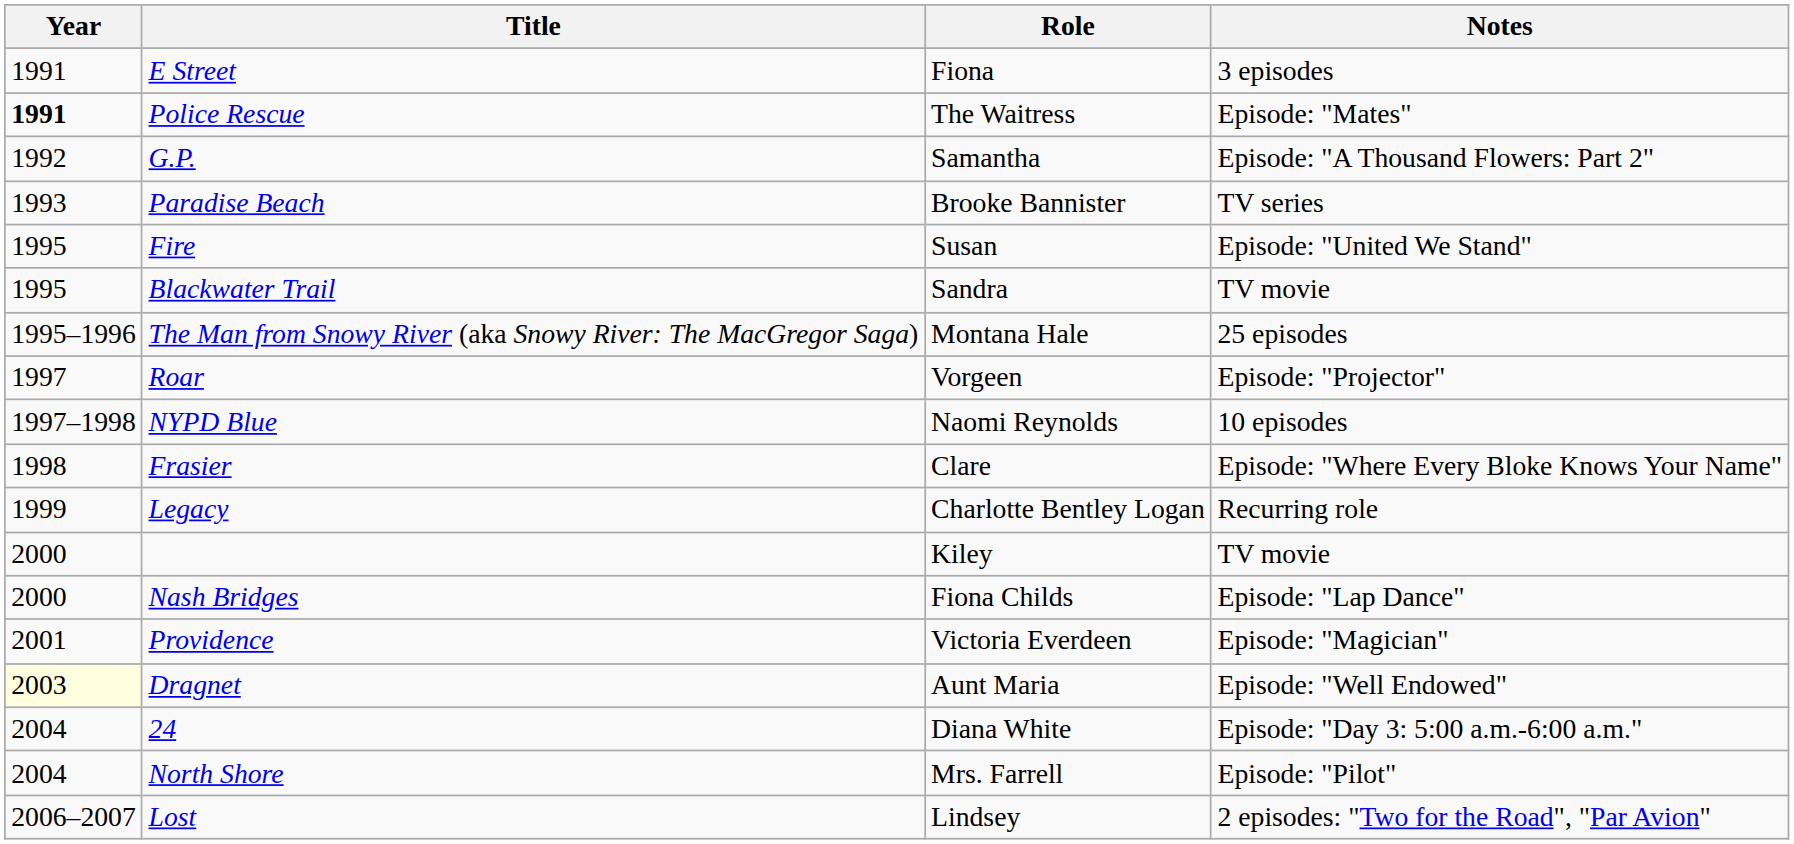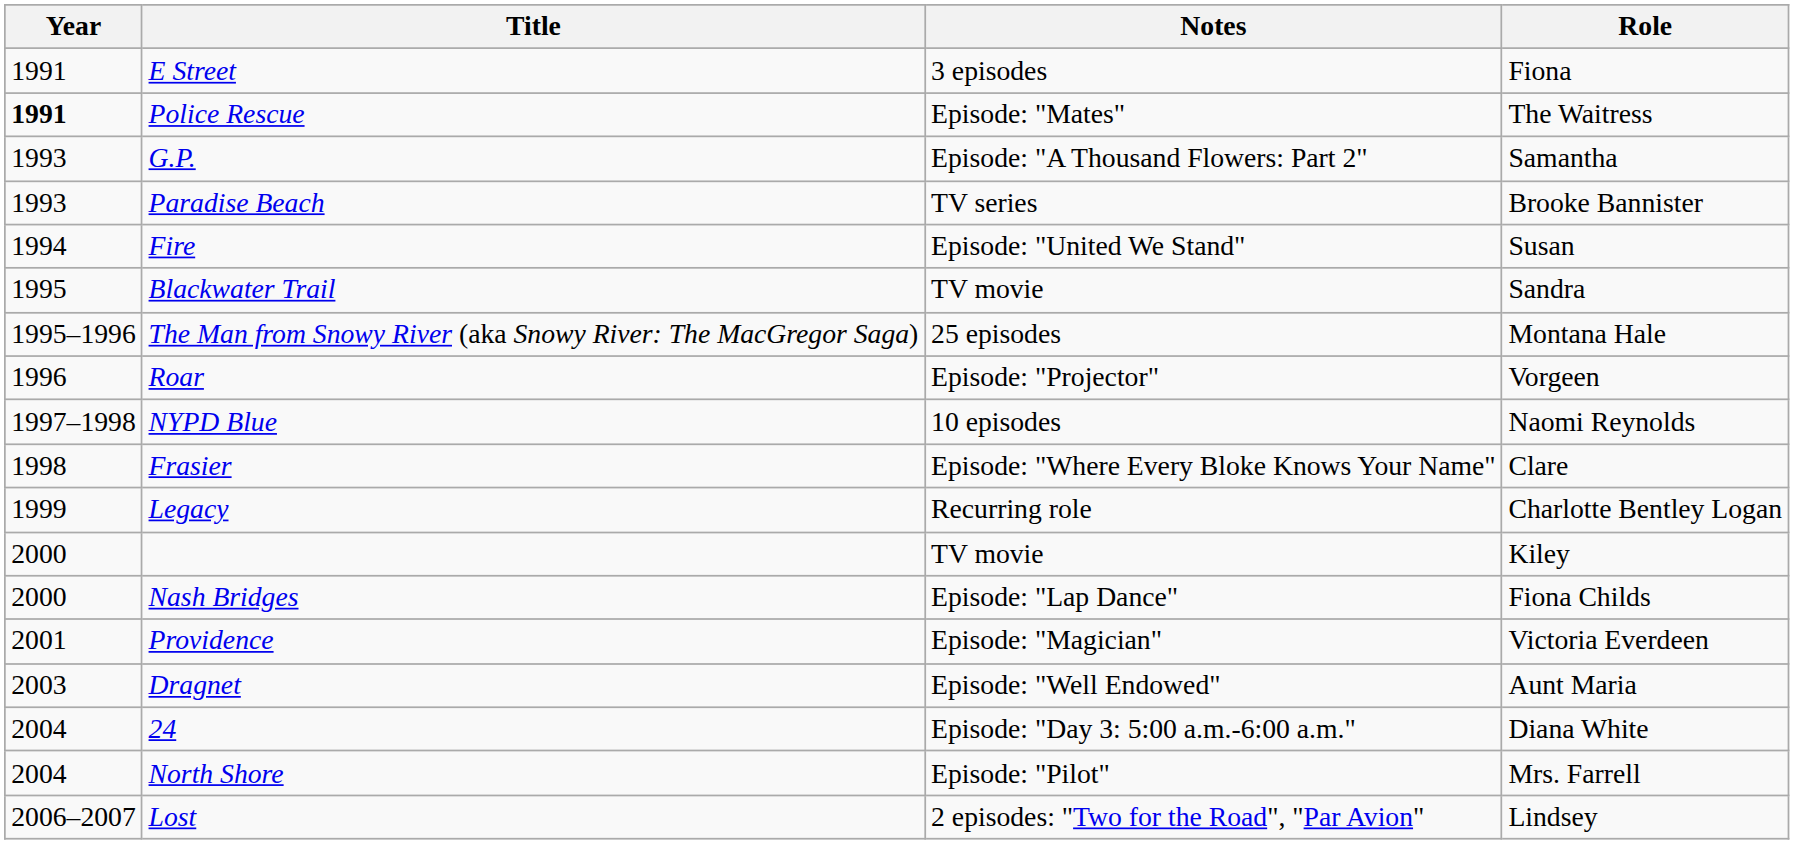 <table class="wikitable sortable">
 <tr>
 <th>Year</th>
 <th>Title</th>
+<th class="unsortable">Notes</th>
 <th>Role</th>
-<th class="unsortable">Notes</th>
 </tr>
 <tr>
 <td>1991</td>
 <td><em><a href='#'>E Street</a></em></td>
+<td>3 episodes</td>
 <td>Fiona</td>
-<td>3 episodes</td>
 </tr>
 <tr>
 <td><strong>1991</strong></td>
 <td><em><a href='#'>Police Rescue</a></em></td>
+<td>Episode: "Mates"</td>
 <td>The Waitress</td>
-<td>Episode: "Mates"</td>
 </tr>
 <tr>
-<td>1992</td>
+<td>1993</td>
 <td><em><a href='#'>G.P.</a></em></td>
+<td>Episode: "A Thousand Flowers: Part 2"</td>
 <td>Samantha</td>
-<td>Episode: "A Thousand Flowers: Part 2"</td>
 </tr>
 <tr>
 <td>1993</td>
 <td><em><a href='#'>Paradise Beach</a></em></td>
+<td>TV series</td>
 <td>Brooke Bannister</td>
-<td>TV series</td>
 </tr>
 <tr>
-<td>1995</td>
+<td>1994</td>
 <td><em><a href='#'>Fire</a></em></td>
+<td>Episode: "United We Stand"</td>
 <td>Susan</td>
-<td>Episode: "United We Stand"</td>
 </tr>
 <tr>
 <td>1995</td>
 <td><em><a href='#'>Blackwater Trail</a></em></td>
+<td>TV movie</td>
 <td>Sandra</td>
-<td>TV movie</td>
 </tr>
 <tr>
 <td>1995–1996</td>
 <td><em><a href='#'>The Man from Snowy River</a></em> (aka <em>Snowy River: The MacGregor Saga</em>)</td>
+<td>25 episodes</td>
 <td>Montana Hale</td>
-<td>25 episodes</td>
 </tr>
 <tr>
-<td>1997</td>
+<td>1996</td>
 <td><em><a href='#'>Roar</a></em></td>
+<td>Episode: "Projector"</td>
 <td>Vorgeen</td>
-<td>Episode: "Projector"</td>
 </tr>
 <tr>
 <td>1997–1998</td>
 <td><em><a href='#'>NYPD Blue</a></em></td>
+<td>10 episodes</td>
 <td>Naomi Reynolds</td>
-<td>10 episodes</td>
 </tr>
 <tr>
 <td>1998</td>
 <td><em><a href='#'>Frasier</a></em></td>
+<td>Episode: "Where Every Bloke Knows Your Name"</td>
 <td>Clare</td>
-<td>Episode: "Where Every Bloke Knows Your Name"</td>
 </tr>
 <tr>
 <td>1999</td>
 <td><em><a href='#'>Legacy</a></em></td>
+<td>Recurring role</td>
 <td>Charlotte Bentley Logan</td>
-<td>Recurring role</td>
 </tr>
 <tr>
 <td>2000</td>
 <td><em></em></td>
+<td>TV movie</td>
 <td>Kiley</td>
-<td>TV movie</td>
 </tr>
 <tr>
 <td>2000</td>
 <td><em><a href='#'>Nash Bridges</a></em></td>
+<td>Episode: "Lap Dance"</td>
 <td>Fiona Childs</td>
-<td>Episode: "Lap Dance"</td>
 </tr>
 <tr>
 <td>2001</td>
 <td><em><a href='#'>Providence</a></em></td>
+<td>Episode: "Magician"</td>
 <td>Victoria Everdeen</td>
-<td>Episode: "Magician"</td>
 </tr>
 <tr>
-<td style="background: lightyellow;">2003</td>
+<td>2003</td>
 <td><em><a href='#'>Dragnet</a></em></td>
+<td>Episode: "Well Endowed"</td>
 <td>Aunt Maria</td>
-<td>Episode: "Well Endowed"</td>
 </tr>
 <tr>
 <td>2004</td>
 <td><em><a href='#'>24</a></em></td>
+<td>Episode: "Day 3: 5:00 a.m.-6:00 a.m."</td>
 <td>Diana White</td>
-<td>Episode: "Day 3: 5:00 a.m.-6:00 a.m."</td>
 </tr>
 <tr>
 <td>2004</td>
 <td><em><a href='#'>North Shore</a></em></td>
+<td>Episode: "Pilot"</td>
 <td>Mrs. Farrell</td>
-<td>Episode: "Pilot"</td>
 </tr>
 <tr>
 <td>2006–2007</td>
 <td><em><a href='#'>Lost</a></em></td>
+<td>2 episodes: "<a href='#'>Two for the Road</a>", "<a href='#'>Par Avion</a>"</td>
 <td>Lindsey</td>
-<td>2 episodes: "<a href='#'>Two for the Road</a>", "<a href='#'>Par Avion</a>"</td>
 </tr>
 </table>
